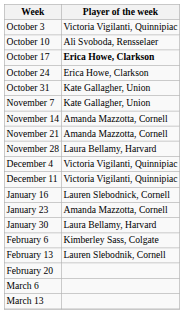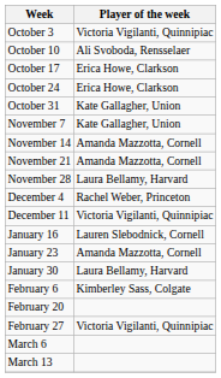 <table class="wikitable" border="1">
 <tr>
 <th>Week</th>
 <th>Player of the week</th>
 </tr>
 <tr>
 <td>October 3</td>
 <td>Victoria Vigilanti, Quinnipiac</td>
 </tr>
 <tr>
 <td>October 10</td>
 <td>Ali Svoboda, Rensselaer</td>
 </tr>
 <tr>
 <td>October 17</td>
-<td><strong>Erica Howe, Clarkson</strong></td>
+<td>Erica Howe, Clarkson</td>
 </tr>
 <tr>
 <td>October 24</td>
 <td>Erica Howe, Clarkson</td>
 </tr>
 <tr>
 <td>October 31</td>
 <td>Kate Gallagher, Union</td>
 </tr>
 <tr>
 <td>November 7</td>
 <td>Kate Gallagher, Union</td>
 </tr>
 <tr>
 <td>November 14</td>
 <td>Amanda Mazzotta, Cornell</td>
 </tr>
 <tr>
 <td>November 21</td>
 <td>Amanda Mazzotta, Cornell</td>
 </tr>
 <tr>
 <td>November 28</td>
 <td>Laura Bellamy, Harvard</td>
 </tr>
 <tr>
 <td>December 4</td>
-<td>Victoria Vigilanti, Quinnipiac</td>
+<td>Rachel Weber, Princeton</td>
 </tr>
 <tr>
 <td>December 11</td>
 <td>Victoria Vigilanti, Quinnipiac</td>
 </tr>
 <tr>
 <td>January 16</td>
 <td>Lauren Slebodnick, Cornell</td>
 </tr>
 <tr>
 <td>January 23</td>
 <td>Amanda Mazzotta, Cornell</td>
 </tr>
 <tr>
 <td>January 30</td>
 <td>Laura Bellamy, Harvard</td>
 </tr>
 <tr>
 <td>February 6</td>
 <td>Kimberley Sass, Colgate</td>
 </tr>
 <tr>
-<td>February 13</td>
-<td>Lauren Slebodnik, Cornell</td>
+<td>February 20</td>
+<td></td>
 </tr>
 <tr>
-<td>February 20</td>
-<td></td>
+<td>February 27</td>
+<td>Victoria Vigilanti, Quinnipiac</td>
 </tr>
 <tr>
 <td>March 6</td>
 <td></td>
 </tr>
 <tr>
 <td>March 13</td>
 <td></td>
 </tr>
 <tr>
 </tr>
 </table>
